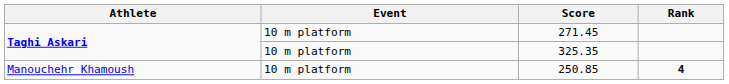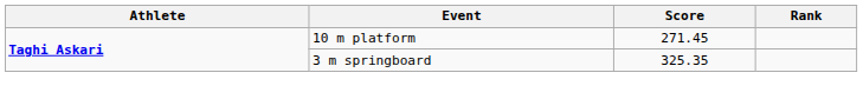 <table class="wikitable" width="60%" style="text-align:left; font-size:90%">
 <tr>
 <th width="15%">Athlete</th>
 <th width="15%">Event</th>
 <th width="7%">Score</th>
 <th width="5%">Rank</th>
 </tr>
 <tr>
 <td rowspan=2><strong><a href='#'>Taghi Askari</a></strong></td>
 <td>10 m platform</td>
 <td align=center>271.45</td>
 <td align=center></td>
 </tr>
 <tr>
-<td>10 m platform</td>
+<td>3 m springboard</td>
 <td align=center>325.35</td>
 <td align=center></td>
 </tr>
-<tr>
-<td><a href='#'>Manouchehr Khamoush</a></td>
-<td>10 m platform</td>
-<td align=center>250.85</td>
-<td align=center><strong>4</strong></td>
-</tr>
 </table>
